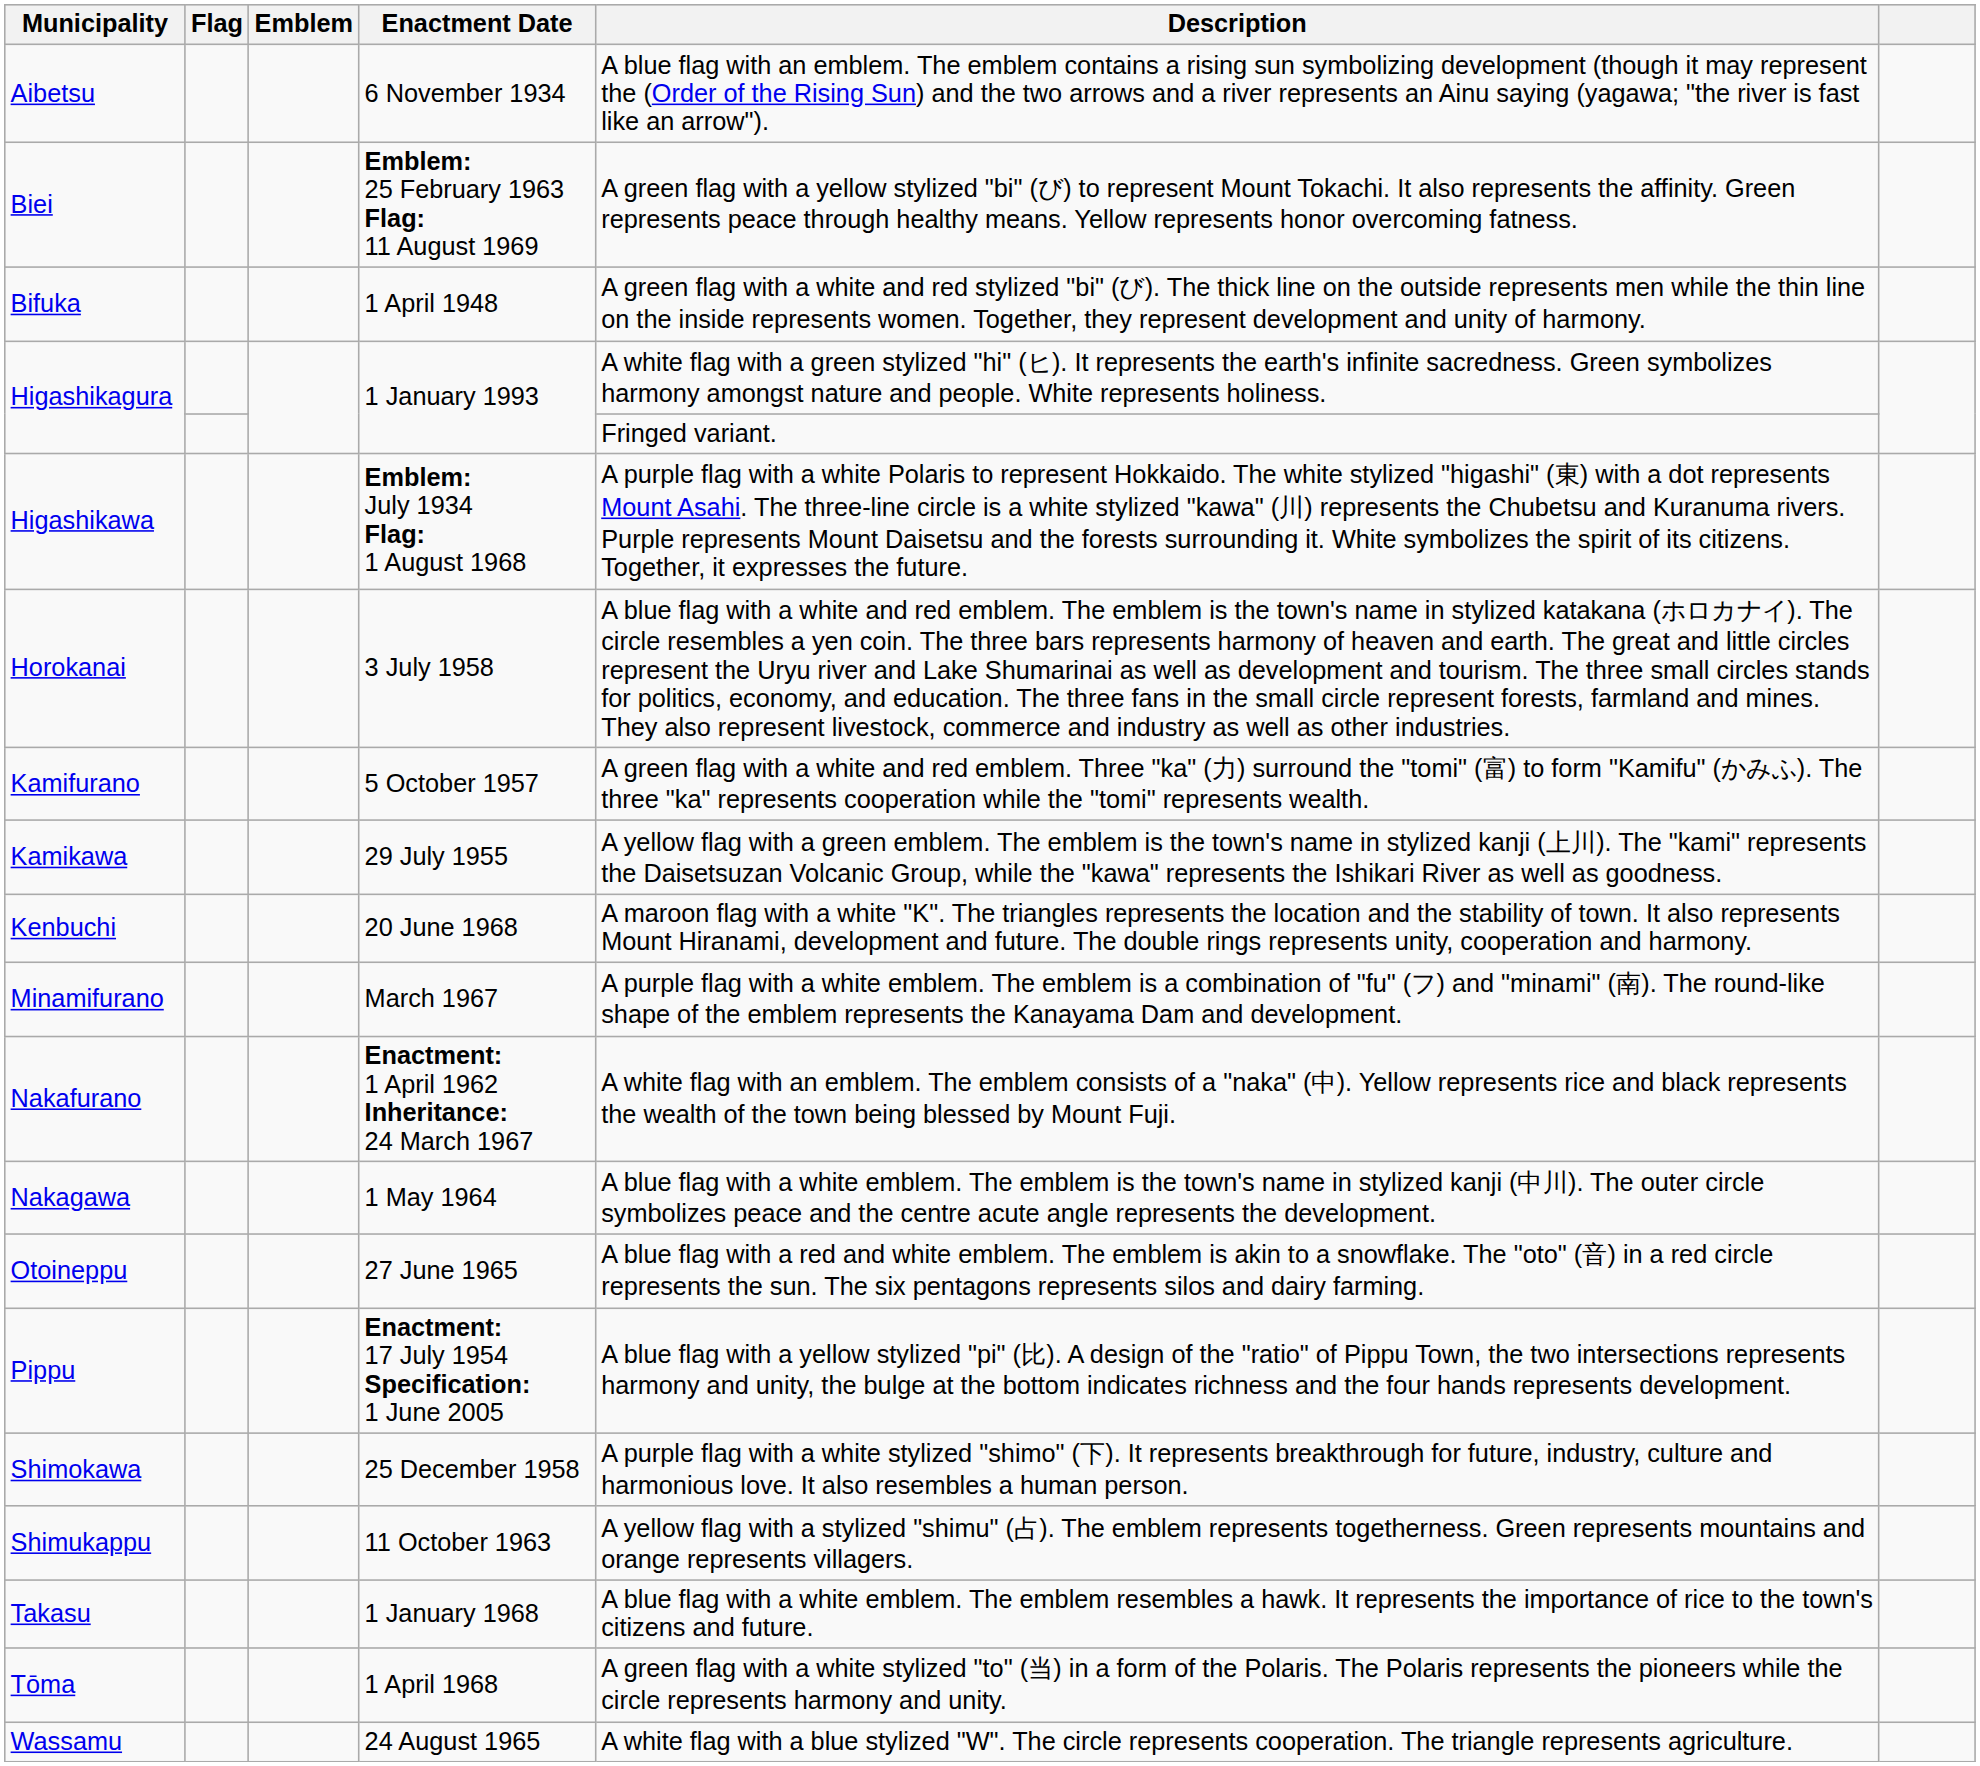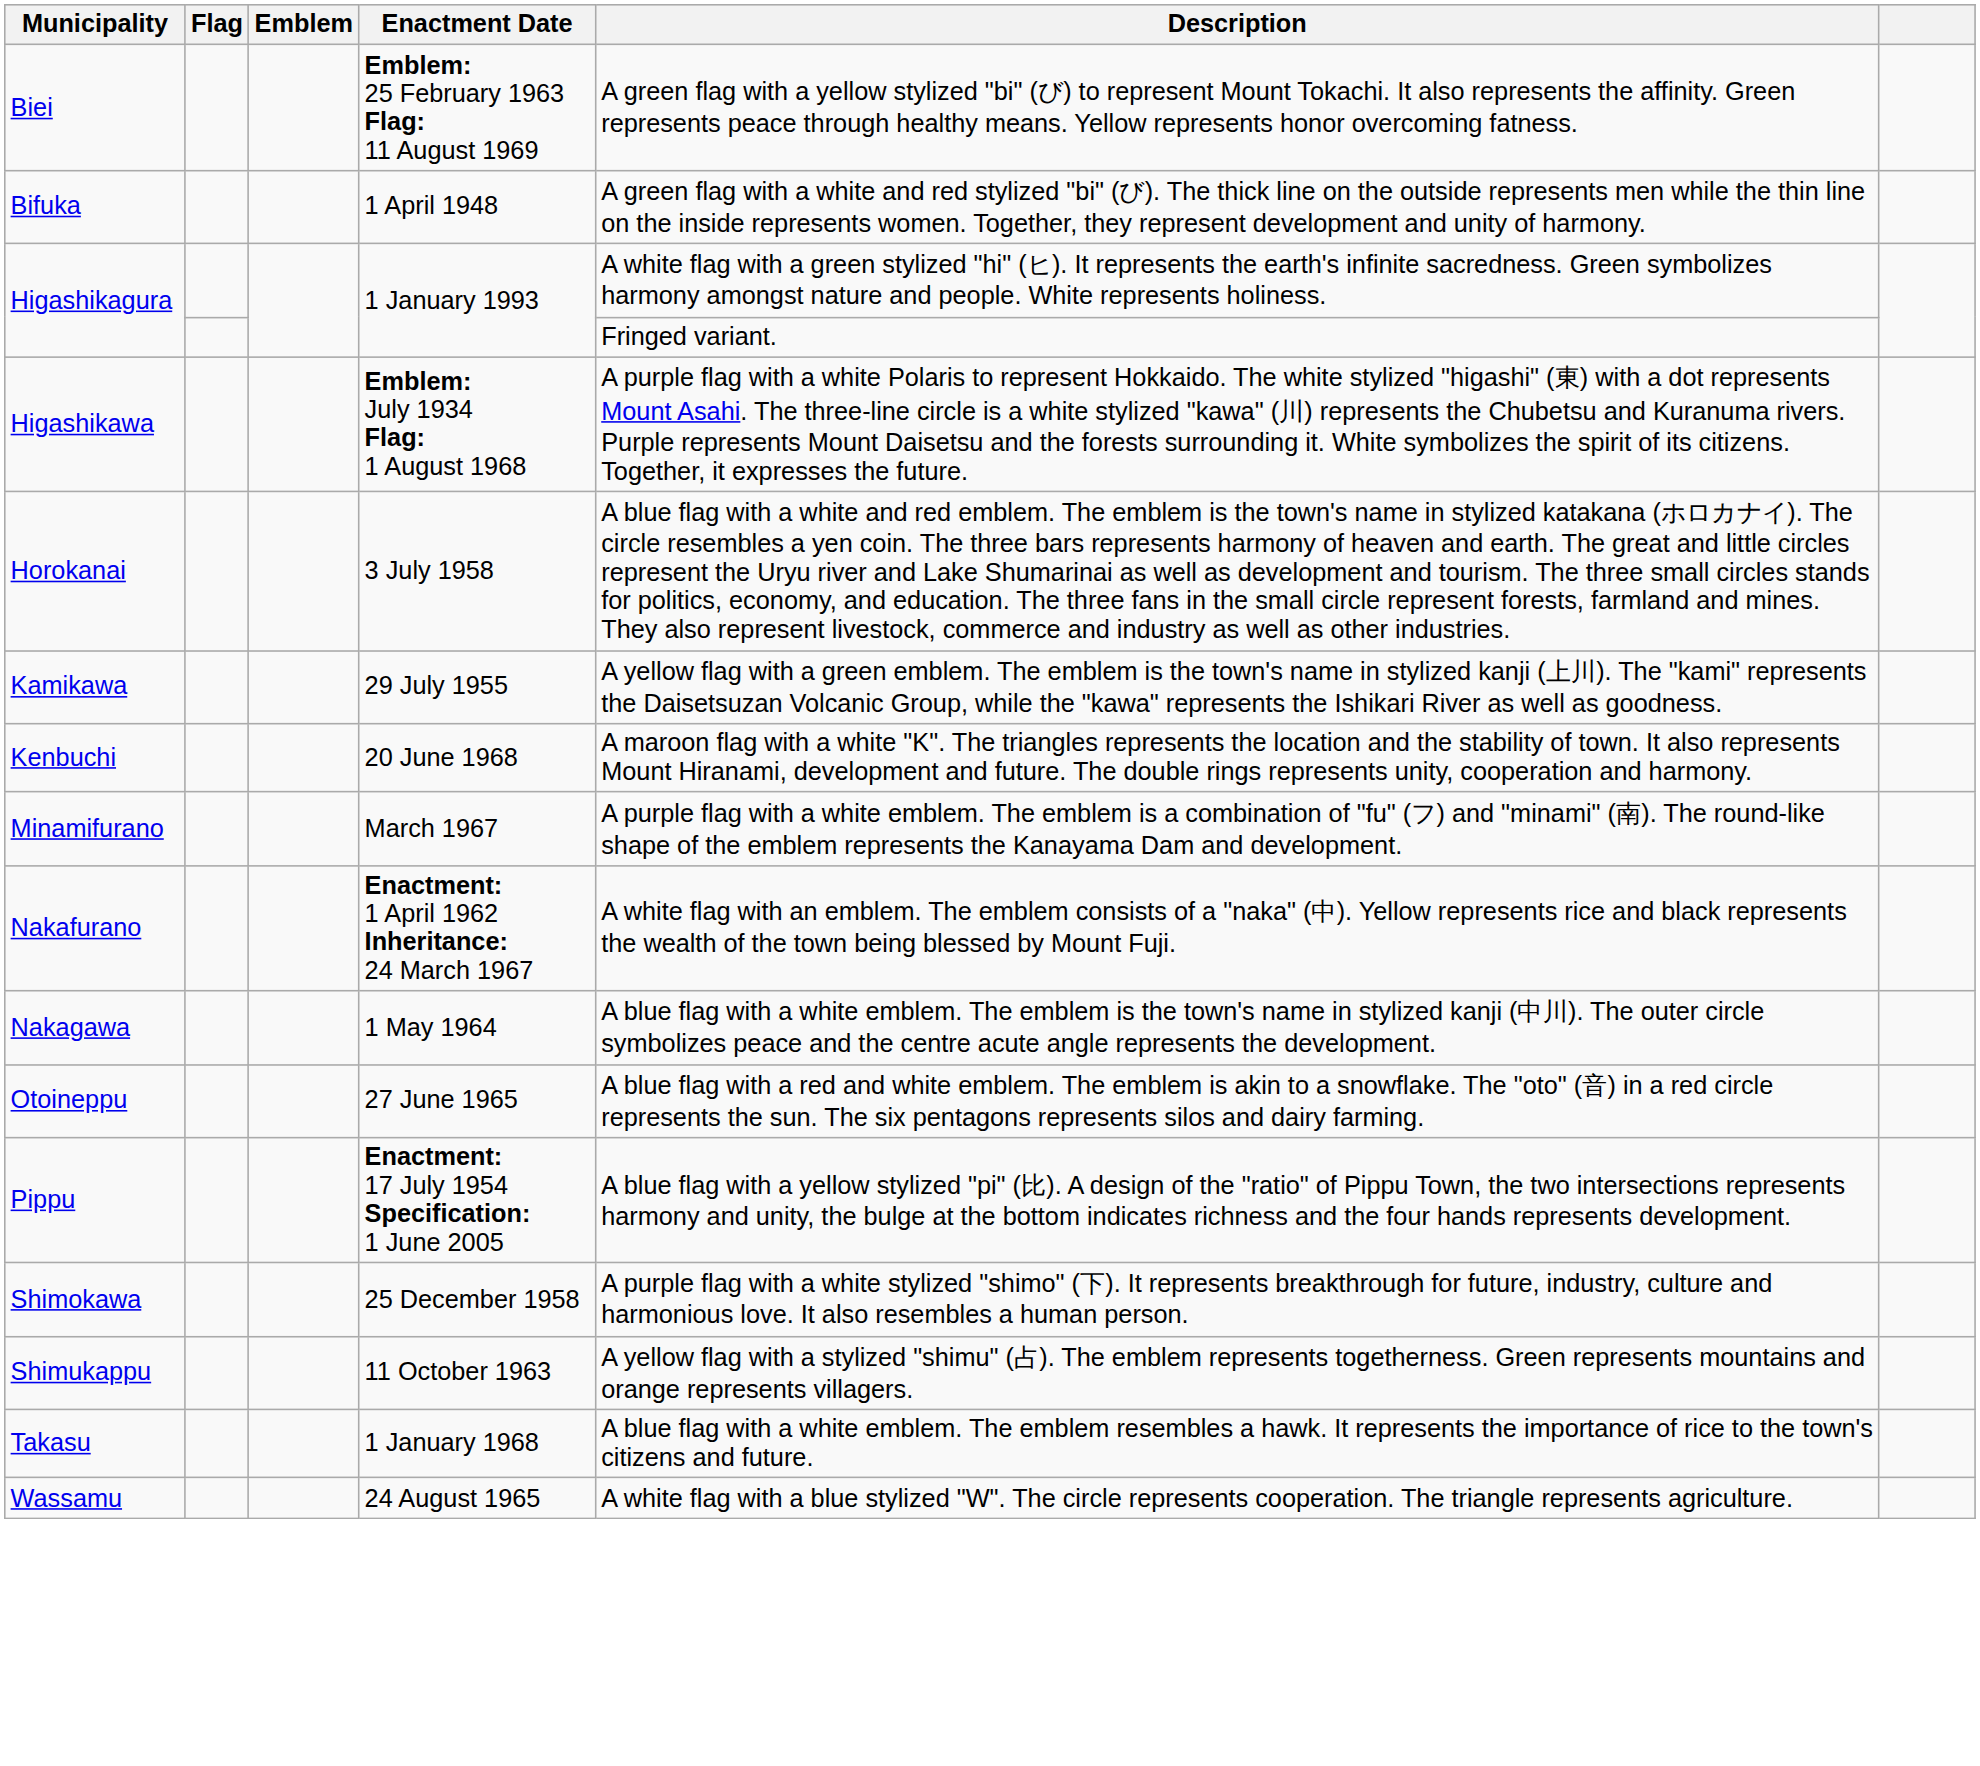 <table class="wikitable">
 <tr>
 <th style="width:12ch;">Municipality</th>
 <th>Flag</th>
 <th>Emblem</th>
 <th style="width:16ch;">Enactment Date</th>
 <th>Description</th>
 <th style="width:6ch;"></th>
-</tr>
-<tr>
-<td><a href='#'>Aibetsu</a></td>
-<td></td>
-<td></td>
-<td>6 November 1934</td>
-<td>A blue flag with an emblem. The emblem contains a rising sun symbolizing development (though it may represent the (<a href='#'>Order of the Rising Sun</a>) and the two arrows and a river represents an Ainu saying (yagawa; "the river is fast like an arrow").</td>
-<td></td>
 </tr>
 <tr>
 <td><a href='#'>Biei</a></td>
 <td></td>
 <td></td>
 <td><strong>Emblem:</strong><br>25 February 1963<br><strong>Flag:</strong><br>11 August 1969</td>
 <td>A green flag with a yellow stylized "bi" (び) to represent Mount Tokachi. It also represents the affinity. Green represents peace through healthy means. Yellow represents honor overcoming fatness.</td>
 <td></td>
 </tr>
 <tr>
 <td><a href='#'>Bifuka</a></td>
 <td></td>
 <td></td>
 <td>1 April 1948</td>
 <td>A green flag with a white and red stylized "bi" (び). The thick line on the outside represents men while the thin line on the inside represents women. Together, they represent development and unity of harmony.</td>
 <td></td>
 </tr>
 <tr>
 <td rowspan =2><a href='#'>Higashikagura</a></td>
 <td></td>
 <td rowspan=2></td>
 <td rowspan=2>1 January 1993</td>
 <td>A white flag with a green stylized "hi" (ヒ). It represents the earth's infinite sacredness. Green symbolizes harmony amongst nature and people. White represents holiness.</td>
 <td rowspan=2></td>
 </tr>
 <tr>
 <td></td>
 <td>Fringed variant.</td>
 </tr>
 <tr>
 <td><a href='#'>Higashikawa</a></td>
 <td></td>
 <td></td>
 <td><strong>Emblem:</strong><br>July 1934<br><strong>Flag:</strong><br>1 August 1968</td>
 <td>A purple flag with a white Polaris to represent Hokkaido. The white stylized "higashi" (東) with a dot represents <a href='#'>Mount Asahi</a>. The three-line circle is a white stylized "kawa" (川) represents the Chubetsu and Kuranuma rivers. Purple represents Mount Daisetsu and the forests surrounding it. White symbolizes the spirit of its citizens. Together, it expresses the future.</td>
 <td></td>
 </tr>
 <tr>
 <td><a href='#'>Horokanai</a></td>
 <td></td>
 <td></td>
 <td>3 July 1958</td>
 <td>A blue flag with a white and red emblem. The emblem is the town's name in stylized katakana (ホロカナイ). The circle resembles a yen coin. The three bars represents harmony of heaven and earth. The great and little circles represent the Uryu river and Lake Shumarinai as well as development and tourism. The three small circles stands for politics, economy, and education. The three fans in the small circle represent forests, farmland and mines. They also represent livestock, commerce and industry as well as other industries.</td>
-<td></td>
-</tr>
-<tr>
-<td><a href='#'>Kamifurano</a></td>
-<td></td>
-<td></td>
-<td>5 October 1957</td>
-<td>A green flag with a white and red emblem. Three "ka" (力) surround the "tomi" (富) to form "Kamifu" (かみふ). The three "ka" represents cooperation while the "tomi" represents wealth.</td>
 <td></td>
 </tr>
 <tr>
 <td><a href='#'>Kamikawa</a></td>
 <td></td>
 <td></td>
 <td>29 July 1955</td>
 <td>A yellow flag with a green emblem. The emblem is the town's name in stylized kanji (上川). The "kami" represents the Daisetsuzan Volcanic Group, while the "kawa" represents the Ishikari River as well as goodness.</td>
 <td></td>
 </tr>
 <tr>
 <td><a href='#'>Kenbuchi</a></td>
 <td></td>
 <td></td>
 <td>20 June 1968</td>
 <td>A maroon flag with a white "K". The triangles represents the location and the stability of town. It also represents Mount Hiranami, development and future. The double rings represents unity, cooperation and harmony.</td>
 <td></td>
 </tr>
 <tr>
 <td><a href='#'>Minamifurano</a></td>
 <td></td>
 <td></td>
 <td>March 1967</td>
 <td>A purple flag with a white emblem. The emblem is a combination of "fu" (フ) and "minami" (南). The round-like shape of the emblem represents the Kanayama Dam and development.</td>
 <td></td>
 </tr>
 <tr>
 <td><a href='#'>Nakafurano</a></td>
 <td></td>
 <td></td>
 <td><strong>Enactment:</strong><br>1 April 1962<br><strong>Inheritance:</strong><br>24 March 1967</td>
 <td>A white flag with an emblem. The emblem consists of a "naka" (中). Yellow represents rice and black represents the wealth of the town being blessed by Mount Fuji.</td>
 <td></td>
 </tr>
 <tr>
 <td><a href='#'>Nakagawa</a></td>
 <td></td>
 <td></td>
 <td>1 May 1964</td>
 <td>A blue flag with a white emblem. The emblem is the town's name in stylized kanji (中川). The outer circle symbolizes peace and the centre  acute angle represents the development.</td>
 <td></td>
 </tr>
 <tr>
 <td><a href='#'>Otoineppu</a></td>
 <td></td>
 <td></td>
 <td>27 June 1965</td>
 <td>A blue flag with a red and white emblem. The emblem is akin to a snowflake. The "oto" (音) in a red circle represents the sun. The six pentagons represents silos and dairy farming.</td>
 <td></td>
 </tr>
 <tr>
 <td><a href='#'>Pippu</a></td>
 <td></td>
 <td></td>
 <td><strong>Enactment:</strong><br>17 July 1954<br><strong>Specification:</strong><br>1 June 2005</td>
 <td>A blue flag with a yellow stylized "pi" (比). A design of the "ratio" of Pippu Town, the two intersections represents harmony and unity, the bulge at the bottom indicates richness and the four hands represents development.</td>
 <td></td>
 </tr>
 <tr>
 <td><a href='#'>Shimokawa</a></td>
 <td></td>
 <td></td>
 <td>25 December 1958</td>
 <td>A purple flag with a white stylized "shimo" (下). It represents breakthrough for future, industry, culture and harmonious love. It also resembles a human person.</td>
 <td></td>
 </tr>
 <tr>
 <td><a href='#'>Shimukappu</a></td>
 <td></td>
 <td></td>
 <td>11 October 1963</td>
 <td>A yellow flag with a stylized "shimu" (占). The emblem represents togetherness. Green represents mountains and orange represents villagers.</td>
 <td></td>
 </tr>
 <tr>
 <td><a href='#'>Takasu</a></td>
 <td></td>
 <td></td>
 <td>1 January 1968</td>
 <td>A blue flag with a white emblem. The emblem resembles a hawk. It represents the importance of rice to the town's citizens and future.</td>
 <td></td>
 </tr>
 <tr>
-<td><a href='#'>Tōma</a></td>
-<td></td>
-<td></td>
-<td>1 April 1968</td>
-<td>A green flag with a white stylized "to" (当) in a form of the Polaris. The Polaris represents the pioneers while the circle represents harmony and unity.</td>
-<td></td>
-</tr>
-<tr>
 <td><a href='#'>Wassamu</a></td>
 <td></td>
 <td></td>
 <td>24 August 1965</td>
 <td>A white flag with a blue stylized "W". The circle represents cooperation. The triangle represents agriculture.</td>
 <td></td>
 </tr>
 </table>
